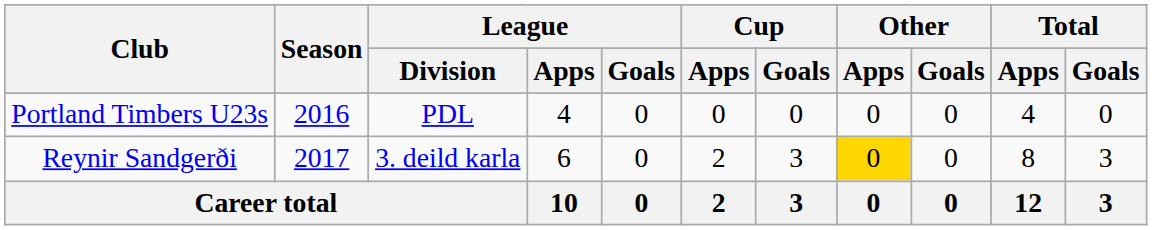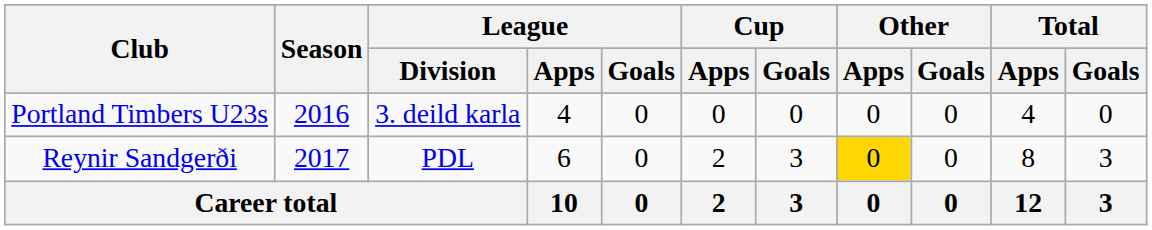 <table class="wikitable" style="text-align: center">
 <tr>
 <th rowspan="2">Club</th>
 <th rowspan="2">Season</th>
 <th colspan="3">League</th>
 <th colspan="2">Cup</th>
 <th colspan="2">Other</th>
 <th colspan="2">Total</th>
 </tr>
 <tr>
 <th>Division</th>
 <th>Apps</th>
 <th>Goals</th>
 <th>Apps</th>
 <th>Goals</th>
 <th>Apps</th>
 <th>Goals</th>
 <th>Apps</th>
 <th>Goals</th>
 </tr>
 <tr>
 <td><a href='#'>Portland Timbers U23s</a></td>
 <td><a href='#'>2016</a></td>
-<td><a href='#'>PDL</a></td>
+<td><a href='#'>3. deild karla</a></td>
 <td>4</td>
 <td>0</td>
 <td>0</td>
 <td>0</td>
 <td>0</td>
 <td>0</td>
 <td>4</td>
 <td>0</td>
 </tr>
 <tr>
 <td><a href='#'>Reynir Sandgerði</a></td>
 <td><a href='#'>2017</a></td>
-<td><a href='#'>3. deild karla</a></td>
+<td><a href='#'>PDL</a></td>
 <td>6</td>
 <td>0</td>
 <td>2</td>
 <td>3</td>
 <td style="background: gold;">0</td>
 <td>0</td>
 <td>8</td>
 <td>3</td>
 </tr>
 <tr>
 <th colspan="3"><strong>Career total</strong></th>
 <th>10</th>
 <th>0</th>
 <th>2</th>
 <th>3</th>
 <th>0</th>
 <th>0</th>
 <th>12</th>
 <th>3</th>
 </tr>
 </table>
